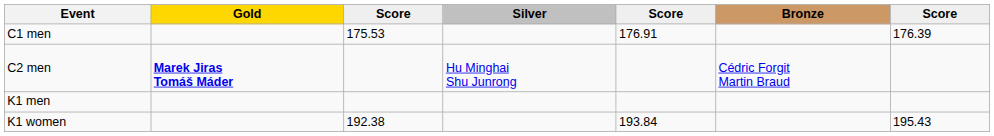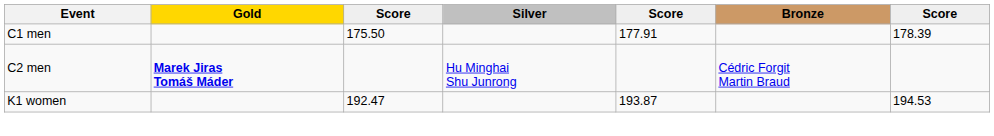 <table class="wikitable" width=100%>
 <tr>
 <th>Event</th>
 <td align=center bgcolor="gold"><strong>Gold</strong></td>
 <td align=center bgcolor="EFEFEF"><strong>Score</strong></td>
 <td align=center bgcolor="silver"><strong>Silver</strong></td>
 <td align=center bgcolor="EFEFEF"><strong>Score</strong></td>
 <td align=center bgcolor="CC9966"><strong>Bronze</strong></td>
 <td align=center bgcolor="EFEFEF"><strong>Score</strong></td>
 </tr>
 <tr>
 <td>C1 men</td>
 <td></td>
-<td>175.53</td>
+<td>175.50</td>
 <td></td>
-<td>176.91</td>
+<td>177.91</td>
 <td></td>
-<td>176.39</td>
+<td>178.39</td>
 </tr>
 <tr>
 <td>C2 men</td>
 <td><strong><br><a href='#'>Marek Jiras</a><br><a href='#'>Tomáš Máder</a></strong></td>
 <td></td>
 <td><br><a href='#'>Hu Minghai</a><br><a href='#'>Shu Junrong</a></td>
 <td></td>
 <td><br><a href='#'>Cédric Forgit</a><br><a href='#'>Martin Braud</a></td>
 <td></td>
 </tr>
 <tr>
-<td>K1 men</td>
-<td></td>
-<td></td>
-<td></td>
-<td></td>
-<td></td>
-<td></td>
-</tr>
-<tr>
 <td>K1 women</td>
 <td></td>
-<td>192.38</td>
+<td>192.47</td>
 <td></td>
-<td>193.84</td>
+<td>193.87</td>
 <td></td>
-<td>195.43</td>
+<td>194.53</td>
 </tr>
 </table>
